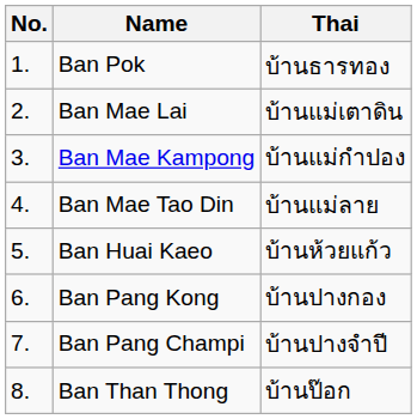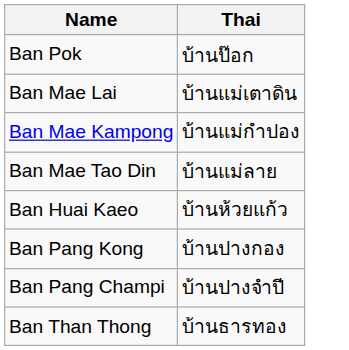 <table class="wikitable sortable">
 <tr>
-<th>No.</th>
 <th>Name</th>
 <th>Thai</th>
 </tr>
 <tr>
-<td>1.</td>
 <td>Ban Pok</td>
-<td>บ้านธารทอง</td>
+<td>บ้านป๊อก</td>
 </tr>
 <tr>
-<td>2.</td>
 <td>Ban Mae Lai</td>
 <td>บ้านแม่เตาดิน</td>
 </tr>
 <tr>
-<td>3.</td>
 <td><a href='#'>Ban Mae Kampong</a></td>
 <td>บ้านแม่กำปอง</td>
 </tr>
 <tr>
-<td>4.</td>
 <td>Ban Mae Tao Din</td>
 <td>บ้านแม่ลาย</td>
 </tr>
 <tr>
-<td>5.</td>
 <td>Ban Huai Kaeo</td>
 <td>บ้านห้วยแก้ว</td>
 </tr>
 <tr>
-<td>6.</td>
 <td>Ban Pang Kong</td>
 <td>บ้านปางกอง</td>
 </tr>
 <tr>
-<td>7.</td>
 <td>Ban Pang Champi</td>
 <td>บ้านปางจำปี</td>
 </tr>
 <tr>
-<td>8.</td>
 <td>Ban Than Thong</td>
-<td>บ้านป๊อก</td>
+<td>บ้านธารทอง</td>
 </tr>
 </table>
